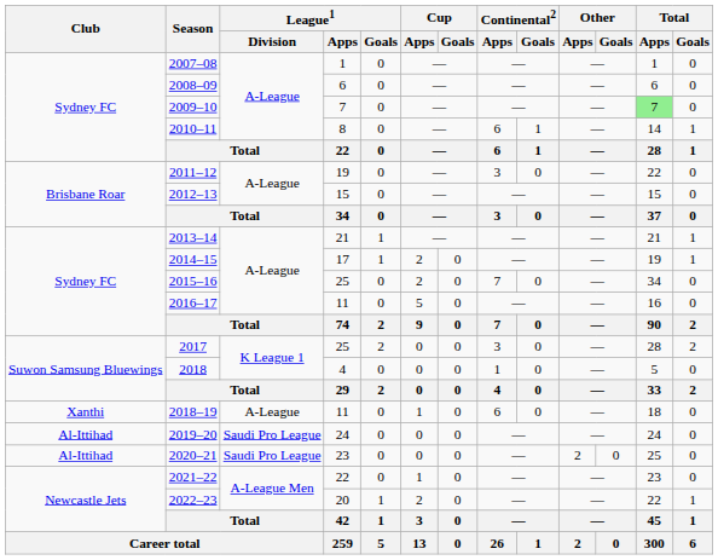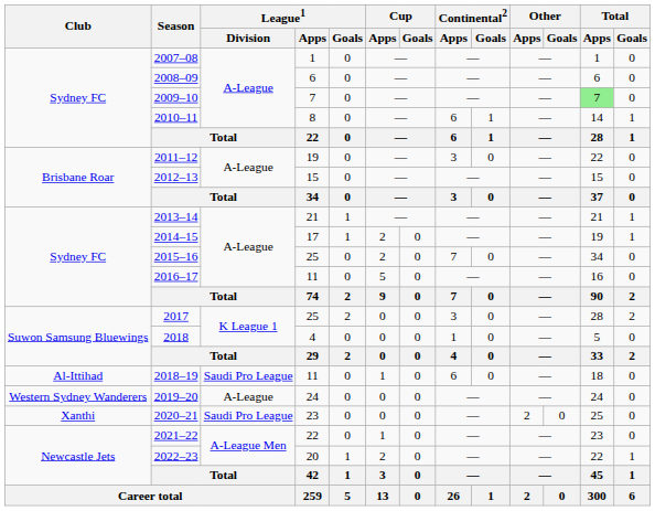 <table class="wikitable" border="1" style="font-size:100%; text-align: center">
 <tr>
 <th rowspan="2">Club</th>
 <th rowspan="2">Season</th>
 <th colspan="3">League<sup>1</sup></th>
 <th colspan="2">Cup</th>
 <th colspan="2">Continental<sup>2</sup></th>
 <th colspan="2">Other</th>
 <th colspan="2">Total</th>
 </tr>
 <tr>
 <th>Division</th>
 <th>Apps</th>
 <th>Goals</th>
 <th>Apps</th>
 <th>Goals</th>
 <th>Apps</th>
 <th>Goals</th>
 <th>Apps</th>
 <th>Goals</th>
 <th>Apps</th>
 <th>Goals</th>
 </tr>
 <tr>
 <td rowspan="5"><a href='#'>Sydney FC</a></td>
 <td><a href='#'>2007–08</a></td>
 <td rowspan="4"><a href='#'>A-League</a></td>
 <td>1</td>
 <td>0</td>
 <td colspan=2>—</td>
 <td colspan=2>—</td>
 <td colspan=2>—</td>
 <td>1</td>
 <td>0</td>
 </tr>
 <tr>
 <td><a href='#'>2008–09</a></td>
 <td>6</td>
 <td>0</td>
 <td colspan=2>—</td>
 <td colspan=2>—</td>
 <td colspan=2>—</td>
 <td>6</td>
 <td>0</td>
 </tr>
 <tr>
 <td><a href='#'>2009–10</a></td>
 <td>7</td>
 <td>0</td>
 <td colspan=2>—</td>
 <td colspan=2>—</td>
 <td colspan=2>—</td>
 <td style="background: lightgreen;">7</td>
 <td>0</td>
 </tr>
 <tr>
 <td><a href='#'>2010–11</a></td>
 <td>8</td>
 <td>0</td>
 <td colspan=2>—</td>
 <td>6</td>
 <td>1</td>
 <td colspan=2>—</td>
 <td>14</td>
 <td>1</td>
 </tr>
 <tr>
 <th colspan=2>Total</th>
 <th>22</th>
 <th>0</th>
 <th colspan=2>—</th>
 <th>6</th>
 <th>1</th>
 <th colspan=2>—</th>
 <th>28</th>
 <th>1</th>
 </tr>
 <tr>
 <td rowspan="3"><a href='#'>Brisbane Roar</a></td>
 <td><a href='#'>2011–12</a></td>
 <td rowspan="2">A-League</td>
 <td>19</td>
 <td>0</td>
 <td colspan=2>—</td>
 <td>3</td>
 <td>0</td>
 <td colspan=2>—</td>
 <td>22</td>
 <td>0</td>
 </tr>
 <tr>
 <td><a href='#'>2012–13</a></td>
 <td>15</td>
 <td>0</td>
 <td colspan=2>—</td>
 <td colspan=2>—</td>
 <td colspan=2>—</td>
 <td>15</td>
 <td>0</td>
 </tr>
 <tr>
 <th colspan=2>Total</th>
 <th>34</th>
 <th>0</th>
 <th colspan=2>—</th>
 <th>3</th>
 <th>0</th>
 <th colspan=2>—</th>
 <th>37</th>
 <th>0</th>
 </tr>
 <tr>
 <td rowspan="5"><a href='#'>Sydney FC</a></td>
 <td><a href='#'>2013–14</a></td>
 <td rowspan="4">A-League</td>
 <td>21</td>
 <td>1</td>
 <td colspan=2>—</td>
 <td colspan=2>—</td>
 <td colspan=2>—</td>
 <td>21</td>
 <td>1</td>
 </tr>
 <tr>
 <td><a href='#'>2014–15</a></td>
 <td>17</td>
 <td>1</td>
 <td>2</td>
 <td>0</td>
 <td colspan=2>—</td>
 <td colspan=2>—</td>
 <td>19</td>
 <td>1</td>
 </tr>
 <tr>
 <td><a href='#'>2015–16</a></td>
 <td>25</td>
 <td>0</td>
 <td>2</td>
 <td>0</td>
 <td>7</td>
 <td>0</td>
 <td colspan=2>—</td>
 <td>34</td>
 <td>0</td>
 </tr>
 <tr>
 <td><a href='#'>2016–17</a></td>
 <td>11</td>
 <td>0</td>
 <td>5</td>
 <td>0</td>
 <td colspan=2>—</td>
 <td colspan=2>—</td>
 <td>16</td>
 <td>0</td>
 </tr>
 <tr>
 <th colspan=2>Total</th>
 <th>74</th>
 <th>2</th>
 <th>9</th>
 <th>0</th>
 <th>7</th>
 <th>0</th>
 <th colspan=2>—</th>
 <th>90</th>
 <th>2</th>
 </tr>
 <tr>
 <td rowspan="3"><a href='#'>Suwon Samsung Bluewings</a></td>
 <td><a href='#'>2017</a></td>
 <td rowspan="2"><a href='#'>K League 1</a></td>
 <td>25</td>
 <td>2</td>
 <td>0</td>
 <td>0</td>
 <td>3</td>
 <td>0</td>
 <td colspan=2>—</td>
 <td>28</td>
 <td>2</td>
 </tr>
 <tr>
 <td><a href='#'>2018</a></td>
 <td>4</td>
 <td>0</td>
 <td>0</td>
 <td>0</td>
 <td>1</td>
 <td>0</td>
 <td colspan=2>—</td>
 <td>5</td>
 <td>0</td>
 </tr>
 <tr>
 <th colspan=2>Total</th>
 <th>29</th>
 <th>2</th>
 <th>0</th>
 <th>0</th>
 <th>4</th>
 <th>0</th>
 <th colspan=2>—</th>
 <th>33</th>
 <th>2</th>
 </tr>
 <tr>
-<td><a href='#'>Xanthi</a></td>
+<td><a href='#'>Al-Ittihad</a></td>
 <td><a href='#'>2018–19</a></td>
-<td>A-League</td>
+<td><a href='#'>Saudi Pro League</a></td>
 <td>11</td>
 <td>0</td>
 <td>1</td>
 <td>0</td>
 <td>6</td>
 <td>0</td>
 <td colspan="2">—</td>
 <td>18</td>
 <td>0</td>
 </tr>
 <tr>
-<td><a href='#'>Al-Ittihad</a></td>
+<td><a href='#'>Western Sydney Wanderers</a></td>
 <td><a href='#'>2019–20</a></td>
-<td><a href='#'>Saudi Pro League</a></td>
+<td>A-League</td>
 <td>24</td>
 <td>0</td>
 <td>0</td>
 <td>0</td>
 <td colspan="2">—</td>
 <td colspan="2">—</td>
 <td>24</td>
 <td>0</td>
 </tr>
 <tr>
-<td><a href='#'>Al-Ittihad</a></td>
+<td><a href='#'>Xanthi</a></td>
 <td><a href='#'>2020–21</a></td>
 <td><a href='#'>Saudi Pro League</a></td>
 <td>23</td>
 <td>0</td>
 <td>0</td>
 <td>0</td>
 <td colspan="2">—</td>
 <td>2</td>
 <td>0</td>
 <td>25</td>
 <td>0</td>
 </tr>
 <tr>
 <td rowspan="3"><a href='#'>Newcastle Jets</a></td>
 <td><a href='#'>2021–22</a></td>
 <td rowspan="2"><a href='#'>A-League Men</a></td>
 <td>22</td>
 <td>0</td>
 <td>1</td>
 <td>0</td>
 <td colspan=2>—</td>
 <td colspan=2>—</td>
 <td>23</td>
 <td>0</td>
 </tr>
 <tr>
 <td><a href='#'>2022–23</a></td>
 <td>20</td>
 <td>1</td>
 <td>2</td>
 <td>0</td>
 <td colspan=2>—</td>
 <td colspan=2>—</td>
 <td>22</td>
 <td>1</td>
 </tr>
 <tr>
 <th colspan=2>Total</th>
 <th>42</th>
 <th>1</th>
 <th>3</th>
 <th>0</th>
 <th colspan=2>—</th>
 <th colspan=2>—</th>
 <th>45</th>
 <th>1</th>
 </tr>
 <tr>
 <th colspan="3">Career total</th>
 <th>259</th>
 <th>5</th>
 <th>13</th>
 <th>0</th>
 <th>26</th>
 <th>1</th>
 <th>2</th>
 <th>0</th>
 <th>300</th>
 <th>6</th>
 </tr>
 </table>
